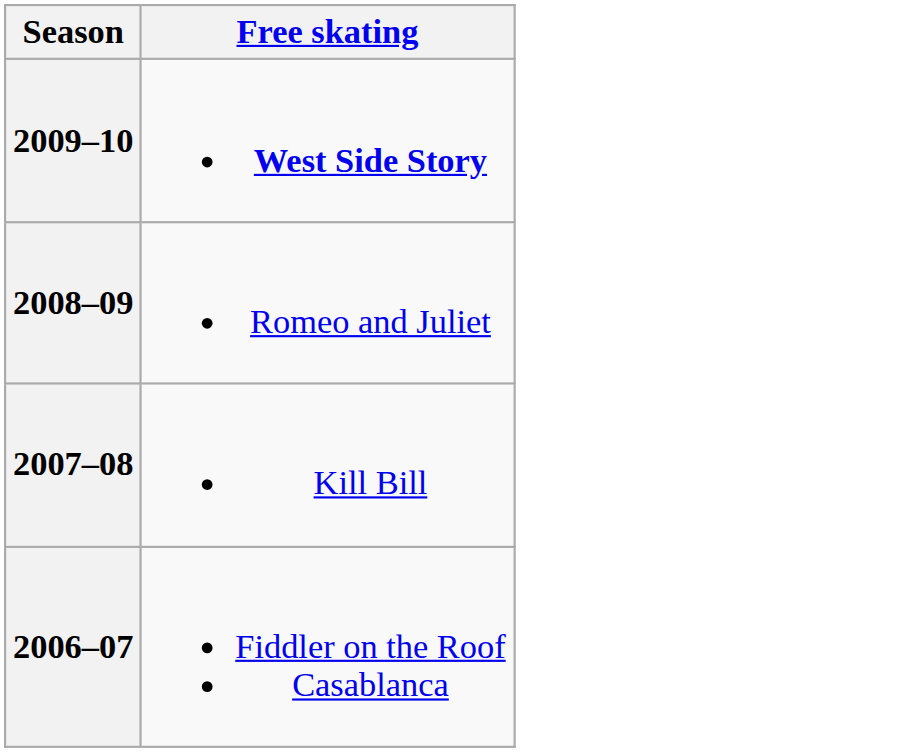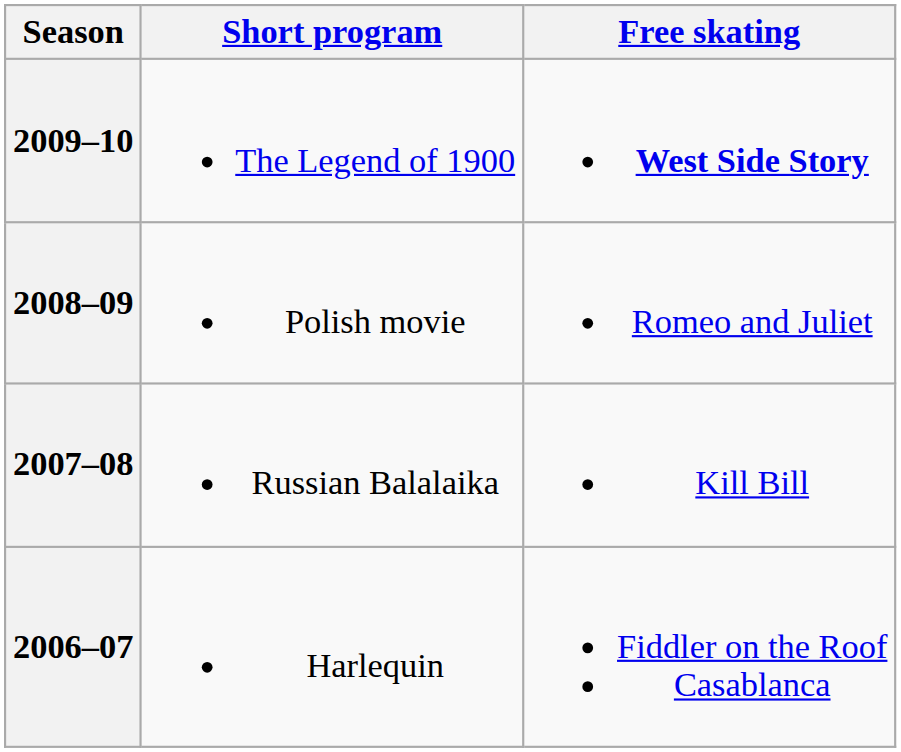 <table class=wikitable style=text-align:center>
 <tr>
 <th>Season</th>
+<th><a href='#'>Short program</a></th>
 <th><a href='#'>Free skating</a></th>
 </tr>
 <tr>
 <th>2009–10 <br> </th>
+<td><br><ul><li><a href='#'>The Legend of 1900</a> <br></li></ul></td>
 <td><strong><br><ul><li><a href='#'>West Side Story</a> <br></li></ul></strong></td>
 </tr>
 <tr>
 <th>2008–09 <br> </th>
+<td><br><ul><li>Polish movie</li></ul></td>
 <td><br><ul><li><a href='#'>Romeo and Juliet</a> <br></li></ul></td>
 </tr>
 <tr>
 <th>2007–08 <br> </th>
+<td><br><ul><li>Russian Balalaika</li></ul></td>
 <td><br><ul><li><a href='#'>Kill Bill</a></li></ul></td>
 </tr>
 <tr>
 <th>2006–07 <br> </th>
+<td><br><ul><li>Harlequin</li></ul></td>
 <td><br><ul><li><a href='#'>Fiddler on the Roof</a> <br></li><li><a href='#'>Casablanca</a> <br></li></ul></td>
 </tr>
 </table>
